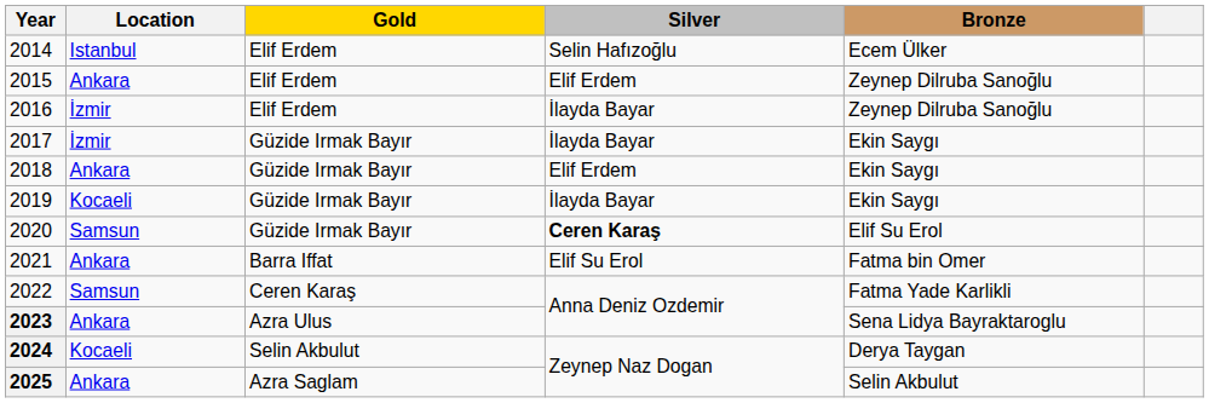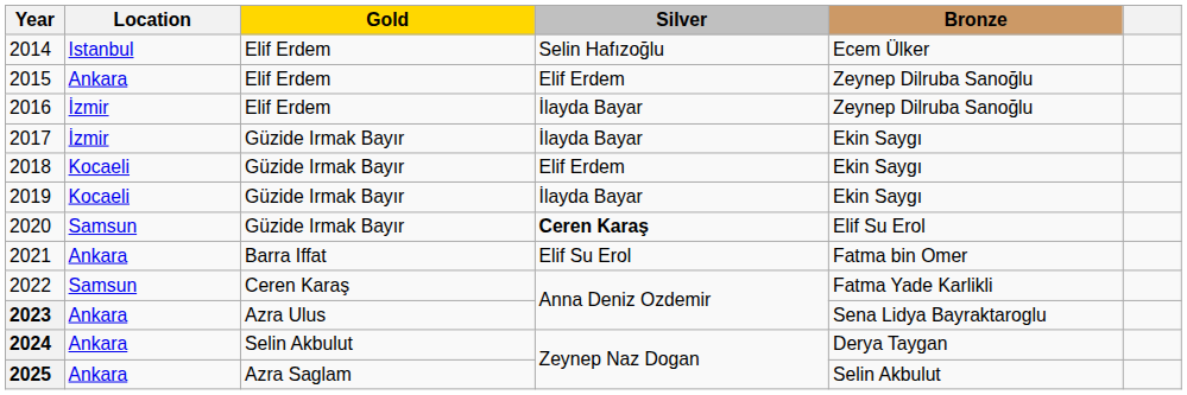 <table class="wikitable unsortable" style="text-align:left; width:80%">
 <tr>
 <th scope="col" style="text-align:center; width:5%">Year</th>
 <th scope="col" style="text-align:center; width:15%">Location</th>
 <td scope="col" style="text-align:center; width:25%; background:gold"><strong>Gold</strong></td>
 <td scope="col" style="text-align:center; width:25%; background:silver"><strong>Silver</strong></td>
 <td scope="col" style="text-align:center; width:25%; background:#c96"><strong>Bronze</strong></td>
 <th scope="col" style="text-align:center; width:5%"></th>
 </tr>
 <tr>
 <td>2014</td>
 <td><a href='#'>Istanbul</a></td>
 <td>Elif Erdem</td>
 <td>Selin Hafızoğlu</td>
 <td>Ecem Ülker</td>
 <td></td>
 </tr>
 <tr>
 <td>2015</td>
 <td><a href='#'>Ankara</a></td>
 <td>Elif Erdem</td>
 <td>Elif Erdem</td>
 <td>Zeynep Dilruba Sanoğlu</td>
 <td></td>
 </tr>
 <tr>
 <td>2016</td>
 <td><a href='#'>İzmir</a></td>
 <td>Elif Erdem</td>
 <td>İlayda Bayar</td>
 <td>Zeynep Dilruba Sanoğlu</td>
 <td></td>
 </tr>
 <tr>
 <td>2017</td>
 <td><a href='#'>İzmir</a></td>
 <td>Güzide Irmak Bayır</td>
 <td>İlayda Bayar</td>
 <td>Ekin Saygı</td>
 <td></td>
 </tr>
 <tr>
 <td>2018</td>
-<td><a href='#'>Ankara</a></td>
+<td><a href='#'>Kocaeli</a></td>
 <td>Güzide Irmak Bayır</td>
 <td>Elif Erdem</td>
 <td>Ekin Saygı</td>
 <td></td>
 </tr>
 <tr>
 <td>2019</td>
 <td><a href='#'>Kocaeli</a></td>
 <td>Güzide Irmak Bayır</td>
 <td>İlayda Bayar</td>
 <td>Ekin Saygı</td>
 <td></td>
 </tr>
 <tr>
 <td>2020</td>
 <td><a href='#'>Samsun</a></td>
 <td>Güzide Irmak Bayır</td>
 <td><strong>Ceren Karaş</strong></td>
 <td>Elif Su Erol</td>
 <td></td>
 </tr>
 <tr>
 <td>2021</td>
 <td><a href='#'>Ankara</a></td>
 <td>Barra Iffat</td>
 <td>Elif Su Erol</td>
 <td>Fatma bin Omer</td>
 <td></td>
 </tr>
 <tr>
 <td>2022</td>
 <td><a href='#'>Samsun</a></td>
 <td>Ceren Karaş</td>
 <td rowspan="2">Anna Deniz Ozdemir</td>
 <td>Fatma Yade Karlikli</td>
 <td></td>
 </tr>
 <tr>
 <th scope="row" style="text-align:left">2023</th>
 <td><a href='#'>Ankara</a></td>
 <td>Azra Ulus</td>
 <td>Sena Lidya Bayraktaroglu</td>
 <td></td>
 </tr>
 <tr>
 <th scope="row" style="text-align:left">2024</th>
-<td><a href='#'>Kocaeli</a></td>
+<td><a href='#'>Ankara</a></td>
 <td>Selin Akbulut</td>
 <td rowspan="2">Zeynep Naz Dogan</td>
 <td>Derya Taygan</td>
 <td></td>
 </tr>
 <tr>
 <th scope="row" style="text-align:left">2025</th>
 <td><a href='#'>Ankara</a></td>
 <td>Azra Saglam</td>
 <td>Selin Akbulut</td>
 <td></td>
 </tr>
 </table>
